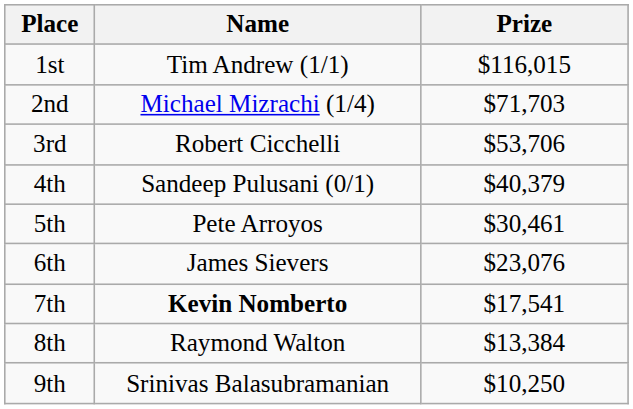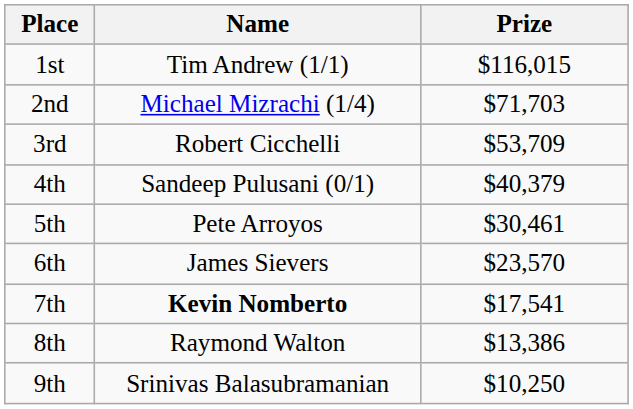 <table class="wikitable">
 <tr>
 <th width="50">Place</th>
 <th width="200">Name</th>
 <th width="125">Prize</th>
 </tr>
 <tr>
 <td align = "center">1st</td>
 <td align = "center">Tim Andrew (1/1)</td>
 <td align = "center">$116,015</td>
 </tr>
 <tr>
 <td align = "center">2nd</td>
 <td align = "center"><a href='#'>Michael Mizrachi</a> (1/4)</td>
 <td align = "center">$71,703</td>
 </tr>
 <tr>
 <td align = "center">3rd</td>
 <td align = "center">Robert Cicchelli</td>
-<td align = "center">$53,706</td>
+<td align = "center">$53,709</td>
 </tr>
 <tr>
 <td align = "center">4th</td>
 <td align = "center">Sandeep Pulusani (0/1)</td>
 <td align = "center">$40,379</td>
 </tr>
 <tr>
 <td align = "center">5th</td>
 <td align = "center">Pete Arroyos</td>
 <td align = "center">$30,461</td>
 </tr>
 <tr>
 <td align = "center">6th</td>
 <td align = "center">James Sievers</td>
-<td align = "center">$23,076</td>
+<td align = "center">$23,570</td>
 </tr>
 <tr>
 <td align = "center">7th</td>
 <td align = "center"><strong>Kevin Nomberto</strong></td>
 <td align = "center">$17,541</td>
 </tr>
 <tr>
 <td align = "center">8th</td>
 <td align = "center">Raymond Walton</td>
-<td align = "center">$13,384</td>
+<td align = "center">$13,386</td>
 </tr>
 <tr>
 <td align = "center">9th</td>
 <td align = "center">Srinivas Balasubramanian</td>
 <td align = "center">$10,250</td>
 </tr>
 </table>
